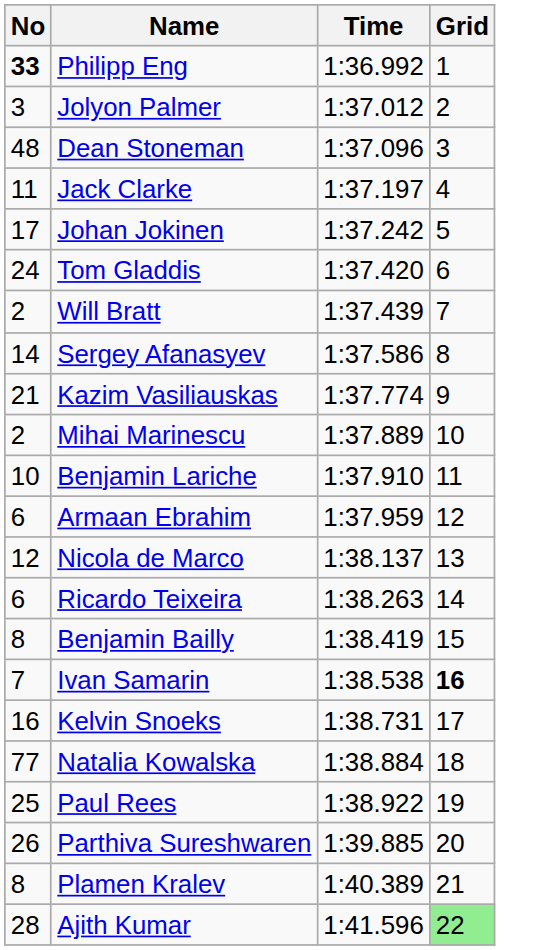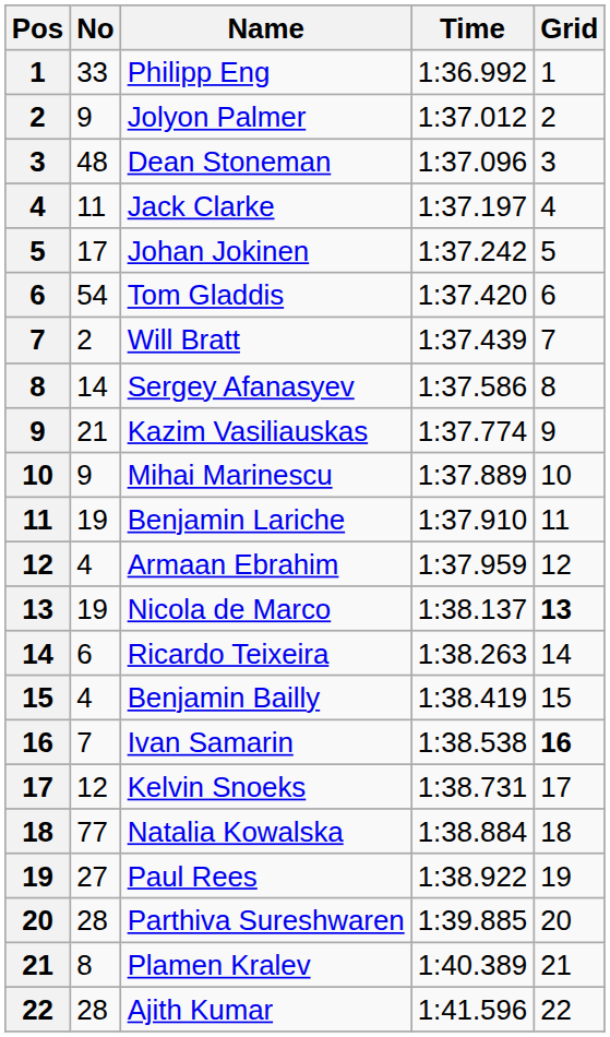 <table class="wikitable" style="font-size: 95%">
 <tr>
+<th>Pos</th>
 <th>No</th>
 <th>Name</th>
 <th>Time</th>
 <th>Grid</th>
 </tr>
 <tr>
-<td><strong>33</strong></td>
+<th>1</th>
+<td>33</td>
 <td> <a href='#'>Philipp Eng</a></td>
 <td>1:36.992</td>
 <td>1</td>
 </tr>
 <tr>
-<td>3</td>
+<th>2</th>
+<td>9</td>
 <td> <a href='#'>Jolyon Palmer</a></td>
 <td>1:37.012</td>
 <td>2</td>
 </tr>
 <tr>
+<th>3</th>
 <td>48</td>
 <td> <a href='#'>Dean Stoneman</a></td>
 <td>1:37.096</td>
 <td>3</td>
 </tr>
 <tr>
+<th>4</th>
 <td>11</td>
 <td> <a href='#'>Jack Clarke</a></td>
 <td>1:37.197</td>
 <td>4</td>
 </tr>
 <tr>
+<th>5</th>
 <td>17</td>
 <td> <a href='#'>Johan Jokinen</a></td>
 <td>1:37.242</td>
 <td>5</td>
 </tr>
 <tr>
-<td>24</td>
+<th>6</th>
+<td>54</td>
 <td> <a href='#'>Tom Gladdis</a></td>
 <td>1:37.420</td>
 <td>6</td>
 </tr>
 <tr>
+<th>7</th>
 <td>2</td>
 <td> <a href='#'>Will Bratt</a></td>
 <td>1:37.439</td>
 <td>7</td>
 </tr>
 <tr>
+<th>8</th>
 <td>14</td>
 <td> <a href='#'>Sergey Afanasyev</a></td>
 <td>1:37.586</td>
 <td>8</td>
 </tr>
 <tr>
+<th>9</th>
 <td>21</td>
 <td> <a href='#'>Kazim Vasiliauskas</a></td>
 <td>1:37.774</td>
 <td>9</td>
 </tr>
 <tr>
-<td>2</td>
+<th>10</th>
+<td>9</td>
 <td> <a href='#'>Mihai Marinescu</a></td>
 <td>1:37.889</td>
 <td>10</td>
 </tr>
 <tr>
-<td>10</td>
+<th>11</th>
+<td>19</td>
 <td> <a href='#'>Benjamin Lariche</a></td>
 <td>1:37.910</td>
 <td>11</td>
 </tr>
 <tr>
-<td>6</td>
+<th>12</th>
+<td>4</td>
 <td> <a href='#'>Armaan Ebrahim</a></td>
 <td>1:37.959</td>
 <td>12</td>
 </tr>
 <tr>
-<td>12</td>
+<th>13</th>
+<td>19</td>
 <td> <a href='#'>Nicola de Marco</a></td>
 <td>1:38.137</td>
-<td>13</td>
+<td><strong>13</strong></td>
 </tr>
 <tr>
+<th>14</th>
 <td>6</td>
 <td> <a href='#'>Ricardo Teixeira</a></td>
 <td>1:38.263</td>
 <td>14</td>
 </tr>
 <tr>
-<td>8</td>
+<th>15</th>
+<td>4</td>
 <td> <a href='#'>Benjamin Bailly</a></td>
 <td>1:38.419</td>
 <td>15</td>
 </tr>
 <tr>
+<th>16</th>
 <td>7</td>
 <td> <a href='#'>Ivan Samarin</a></td>
 <td>1:38.538</td>
 <td><strong>16</strong></td>
 </tr>
 <tr>
-<td>16</td>
+<th>17</th>
+<td>12</td>
 <td> <a href='#'>Kelvin Snoeks</a></td>
 <td>1:38.731</td>
 <td>17</td>
 </tr>
 <tr>
+<th>18</th>
 <td>77</td>
 <td> <a href='#'>Natalia Kowalska</a></td>
 <td>1:38.884</td>
 <td>18</td>
 </tr>
 <tr>
-<td>25</td>
+<th>19</th>
+<td>27</td>
 <td> <a href='#'>Paul Rees</a></td>
 <td>1:38.922</td>
 <td>19</td>
 </tr>
 <tr>
-<td>26</td>
+<th>20</th>
+<td>28</td>
 <td> <a href='#'>Parthiva Sureshwaren</a></td>
 <td>1:39.885</td>
 <td>20</td>
 </tr>
 <tr>
+<th>21</th>
 <td>8</td>
 <td> <a href='#'>Plamen Kralev</a></td>
 <td>1:40.389</td>
 <td>21</td>
 </tr>
 <tr>
+<th>22</th>
 <td>28</td>
 <td> <a href='#'>Ajith Kumar</a></td>
 <td>1:41.596</td>
-<td style="background: lightgreen;">22</td>
+<td>22</td>
 </tr>
 </table>
